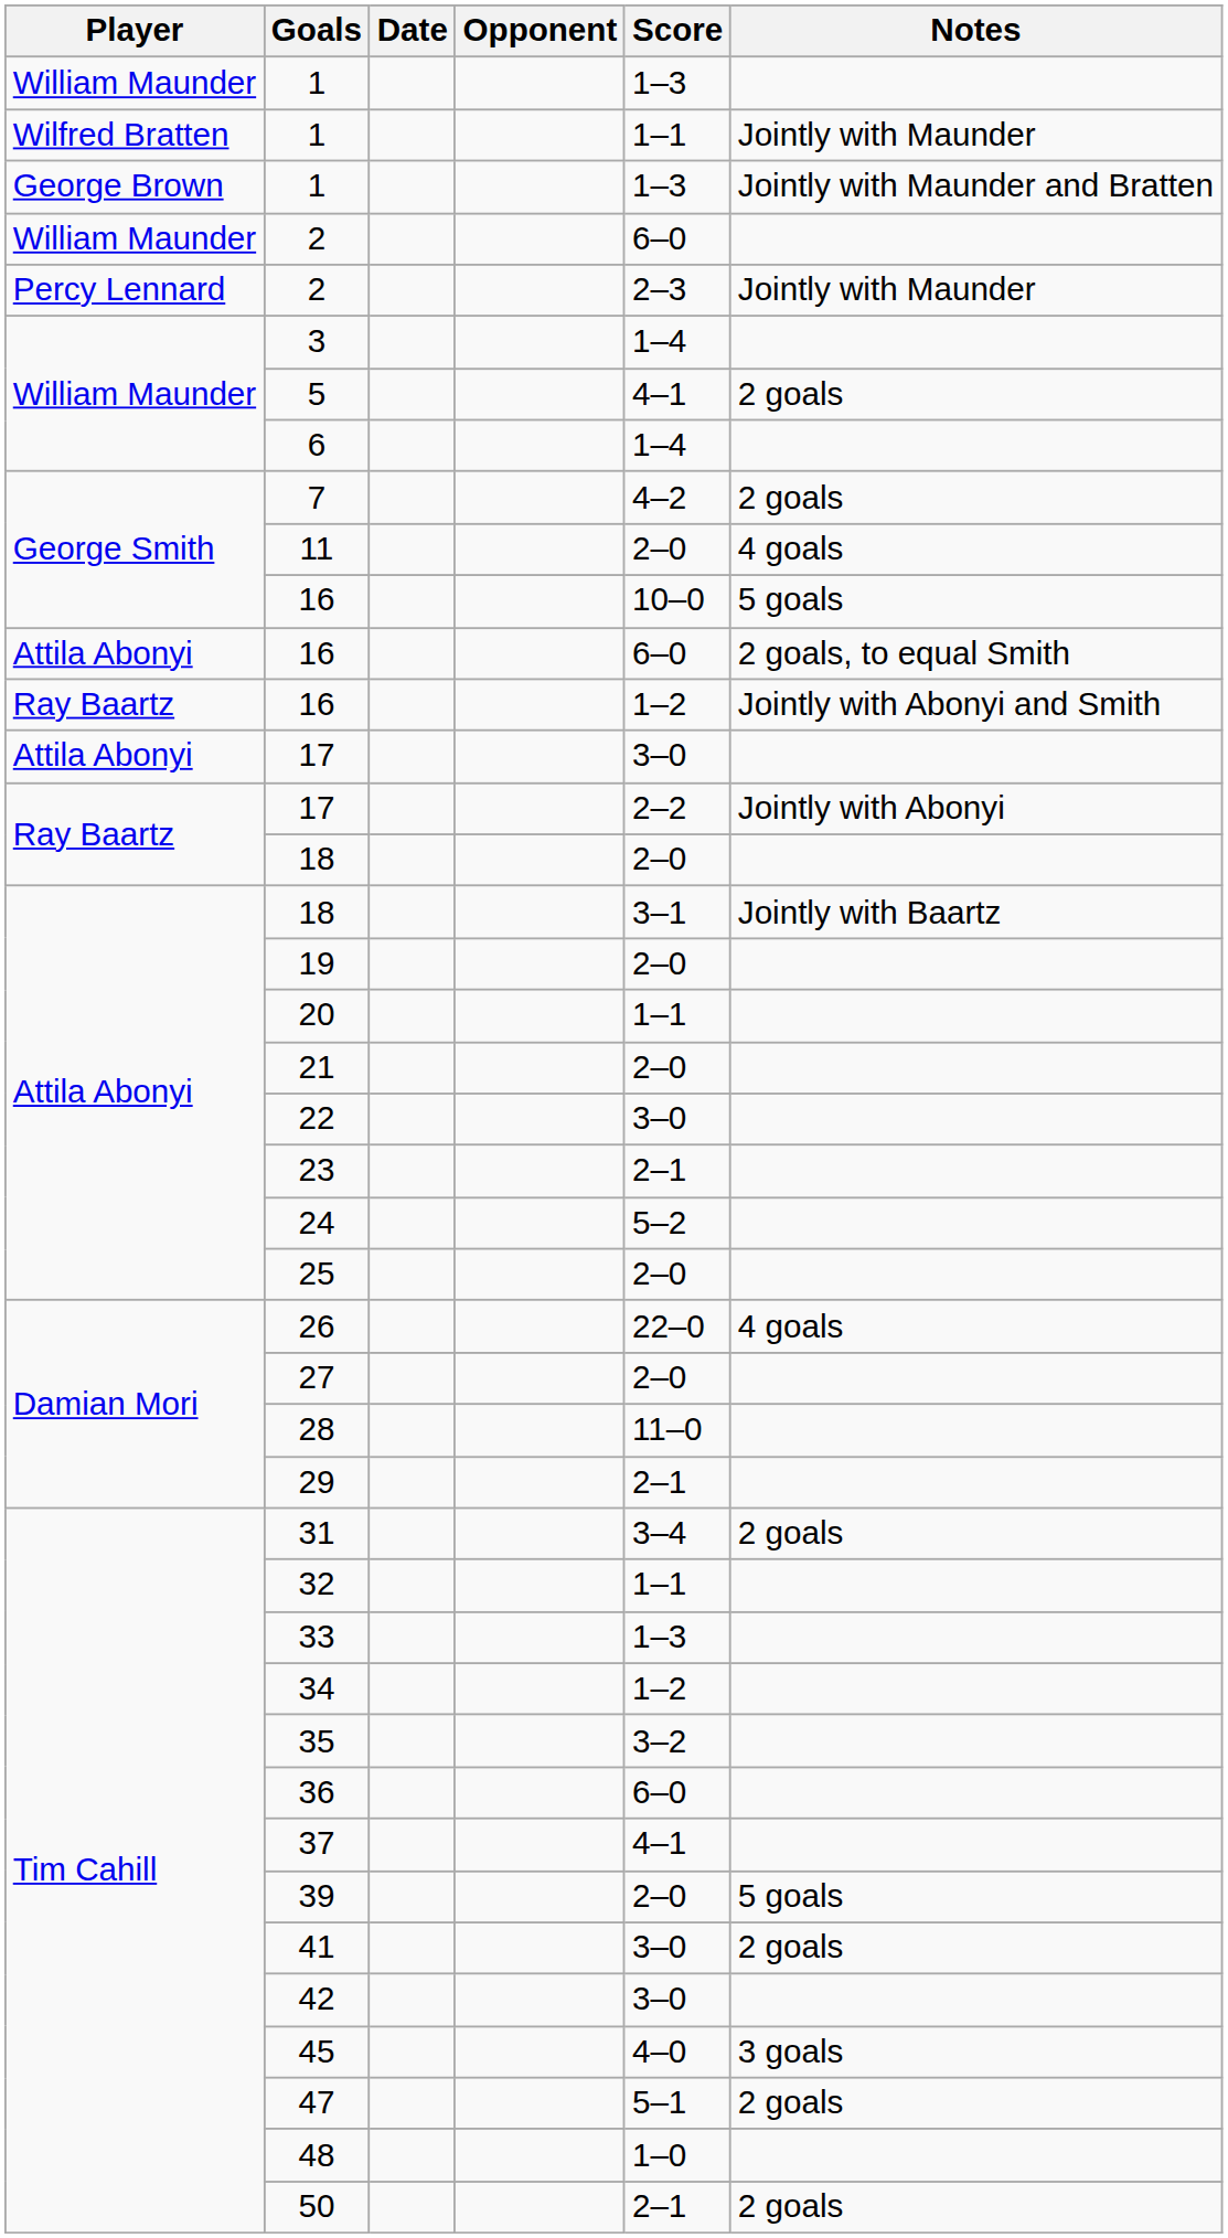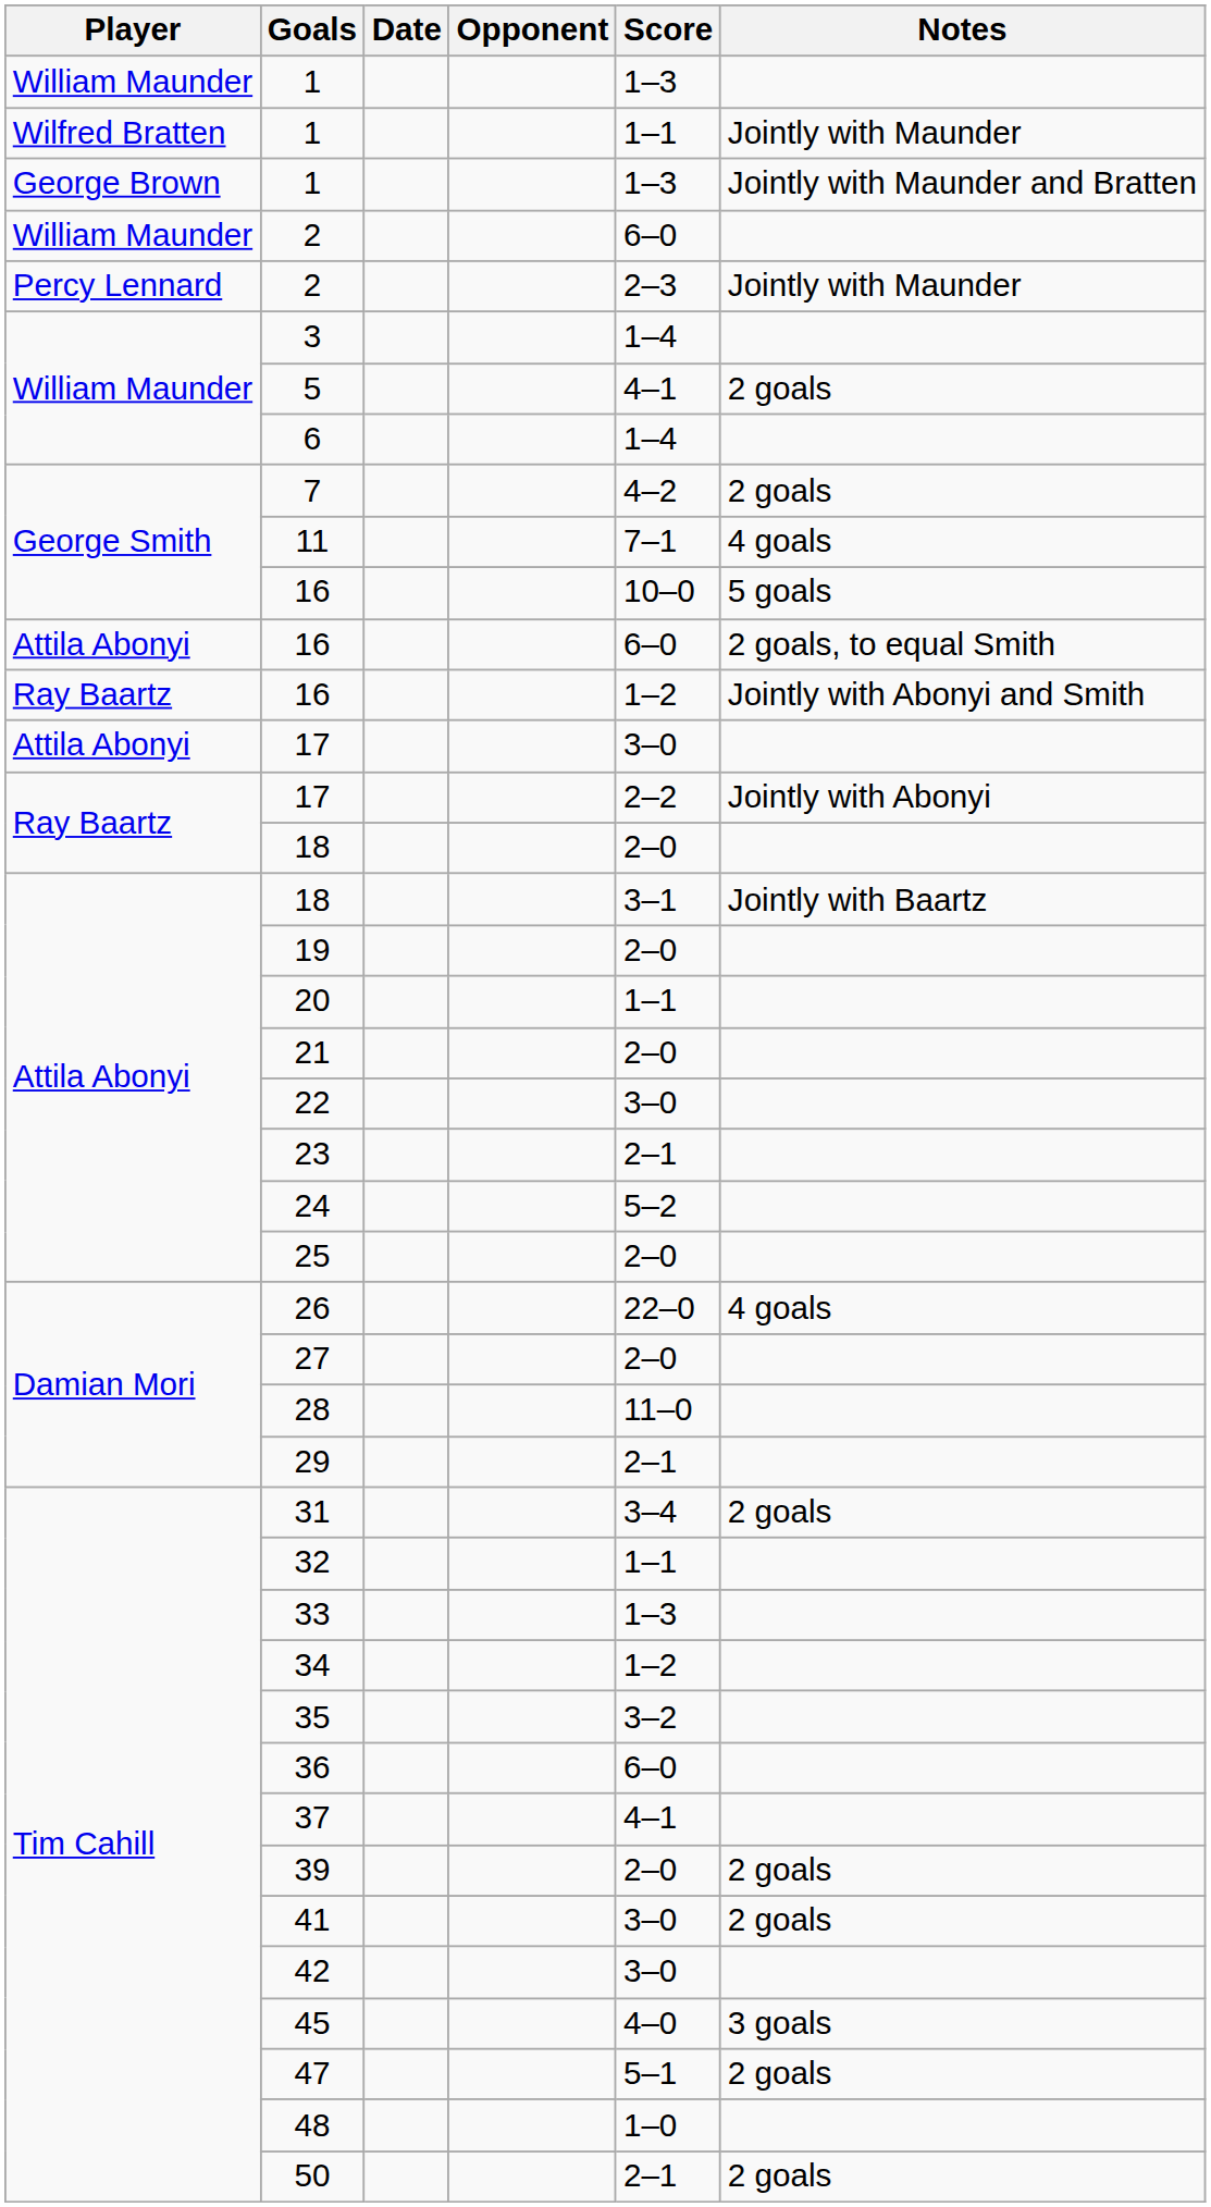 <table class="wikitable sortable">
 <tr>
 <th>Player</th>
 <th>Goals</th>
 <th>Date</th>
 <th>Opponent</th>
 <th>Score</th>
 <th>Notes</th>
 </tr>
 <tr>
 <td><a href='#'>William Maunder</a></td>
 <td align=center>1</td>
 <td></td>
 <td></td>
 <td>1–3</td>
 <td></td>
 </tr>
 <tr>
 <td><a href='#'>Wilfred Bratten</a></td>
 <td align=center>1</td>
 <td></td>
 <td></td>
 <td>1–1</td>
 <td>Jointly with Maunder</td>
 </tr>
 <tr>
 <td><a href='#'>George Brown</a></td>
 <td align=center>1</td>
 <td></td>
 <td></td>
 <td>1–3</td>
 <td>Jointly with Maunder and Bratten</td>
 </tr>
 <tr>
 <td><a href='#'>William Maunder</a></td>
 <td align=center>2</td>
 <td></td>
 <td></td>
 <td>6–0</td>
 <td></td>
 </tr>
 <tr>
 <td><a href='#'>Percy Lennard</a></td>
 <td align=center>2</td>
 <td></td>
 <td></td>
 <td>2–3</td>
 <td>Jointly with Maunder</td>
 </tr>
 <tr>
 <td rowspan="3"><a href='#'>William Maunder</a></td>
 <td align=center>3</td>
 <td></td>
 <td></td>
 <td>1–4</td>
 <td></td>
 </tr>
 <tr>
 <td align=center>5</td>
 <td></td>
 <td></td>
 <td>4–1</td>
 <td>2 goals</td>
 </tr>
 <tr>
 <td align=center>6</td>
 <td></td>
 <td></td>
 <td>1–4</td>
 <td></td>
 </tr>
 <tr>
 <td rowspan="3"><a href='#'>George Smith</a></td>
 <td align=center>7</td>
 <td></td>
 <td></td>
 <td>4–2</td>
 <td>2 goals</td>
 </tr>
 <tr>
 <td align=center>11</td>
 <td></td>
 <td></td>
-<td>2–0</td>
+<td>7–1</td>
 <td>4 goals</td>
 </tr>
 <tr>
 <td align=center>16</td>
 <td></td>
 <td></td>
 <td>10–0</td>
 <td>5 goals</td>
 </tr>
 <tr>
 <td><a href='#'>Attila Abonyi</a></td>
 <td align=center>16</td>
 <td></td>
 <td></td>
 <td>6–0</td>
 <td>2 goals, to equal Smith</td>
 </tr>
 <tr>
 <td><a href='#'>Ray Baartz</a></td>
 <td align=center>16</td>
 <td></td>
 <td></td>
 <td>1–2</td>
 <td>Jointly with Abonyi and Smith</td>
 </tr>
 <tr>
 <td><a href='#'>Attila Abonyi</a></td>
 <td align=center>17</td>
 <td></td>
 <td></td>
 <td>3–0</td>
 <td></td>
 </tr>
 <tr>
 <td rowspan="2"><a href='#'>Ray Baartz</a></td>
 <td align=center>17</td>
 <td></td>
 <td></td>
 <td>2–2</td>
 <td>Jointly with Abonyi</td>
 </tr>
 <tr>
 <td align=center>18</td>
 <td></td>
 <td></td>
 <td>2–0</td>
 <td></td>
 </tr>
 <tr>
 <td rowspan="8"><a href='#'>Attila Abonyi</a></td>
 <td align=center>18</td>
 <td></td>
 <td></td>
 <td>3–1</td>
 <td>Jointly with Baartz</td>
 </tr>
 <tr>
 <td align=center>19</td>
 <td></td>
 <td></td>
 <td>2–0</td>
 <td></td>
 </tr>
 <tr>
 <td align=center>20</td>
 <td></td>
 <td></td>
 <td>1–1</td>
 <td></td>
 </tr>
 <tr>
 <td align=center>21</td>
 <td></td>
 <td></td>
 <td>2–0</td>
 <td></td>
 </tr>
 <tr>
 <td align=center>22</td>
 <td></td>
 <td></td>
 <td>3–0</td>
 <td></td>
 </tr>
 <tr>
 <td align=center>23</td>
 <td></td>
 <td></td>
 <td>2–1</td>
 <td></td>
 </tr>
 <tr>
 <td align=center>24</td>
 <td></td>
 <td></td>
 <td>5–2</td>
 <td></td>
 </tr>
 <tr>
 <td align=center>25</td>
 <td></td>
 <td></td>
 <td>2–0</td>
 <td></td>
 </tr>
 <tr>
 <td rowspan="4"><a href='#'>Damian Mori</a></td>
 <td align=center>26</td>
 <td></td>
 <td></td>
 <td>22–0</td>
 <td>4 goals</td>
 </tr>
 <tr>
 <td align=center>27</td>
 <td></td>
 <td></td>
 <td>2–0</td>
 <td></td>
 </tr>
 <tr>
 <td align=center>28</td>
 <td></td>
 <td></td>
 <td>11–0</td>
 <td></td>
 </tr>
 <tr>
 <td align=center>29</td>
 <td></td>
 <td></td>
 <td>2–1</td>
 <td></td>
 </tr>
 <tr>
 <td rowspan="14"><a href='#'>Tim Cahill</a></td>
 <td align=center>31</td>
 <td></td>
 <td></td>
 <td>3–4</td>
 <td>2 goals</td>
 </tr>
 <tr>
 <td align=center>32</td>
 <td></td>
 <td></td>
 <td>1–1</td>
 <td></td>
 </tr>
 <tr>
 <td align=center>33</td>
 <td></td>
 <td></td>
 <td>1–3</td>
 <td></td>
 </tr>
 <tr>
 <td align=center>34</td>
 <td></td>
 <td></td>
 <td>1–2</td>
 <td></td>
 </tr>
 <tr>
 <td align=center>35</td>
 <td></td>
 <td></td>
 <td>3–2</td>
 <td></td>
 </tr>
 <tr>
 <td align=center>36</td>
 <td></td>
 <td></td>
 <td>6–0</td>
 <td></td>
 </tr>
 <tr>
 <td align=center>37</td>
 <td></td>
 <td></td>
 <td>4–1</td>
 <td></td>
 </tr>
 <tr>
 <td align=center>39</td>
 <td></td>
 <td></td>
 <td>2–0</td>
-<td>5 goals</td>
+<td>2 goals</td>
 </tr>
 <tr>
 <td align=center>41</td>
 <td></td>
 <td></td>
 <td>3–0</td>
 <td>2 goals</td>
 </tr>
 <tr>
 <td align=center>42</td>
 <td></td>
 <td></td>
 <td>3–0</td>
 <td></td>
 </tr>
 <tr>
 <td align=center>45</td>
 <td></td>
 <td></td>
 <td>4–0</td>
 <td>3 goals</td>
 </tr>
 <tr>
 <td align=center>47</td>
 <td></td>
 <td></td>
 <td>5–1</td>
 <td>2 goals</td>
 </tr>
 <tr>
 <td align=center>48</td>
 <td></td>
 <td></td>
 <td>1–0</td>
 <td></td>
 </tr>
 <tr>
 <td align=center>50</td>
 <td></td>
 <td></td>
 <td>2–1</td>
 <td>2 goals</td>
 </tr>
 </table>
